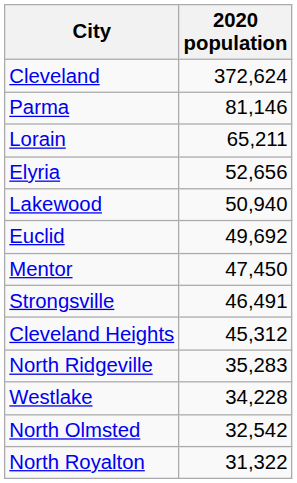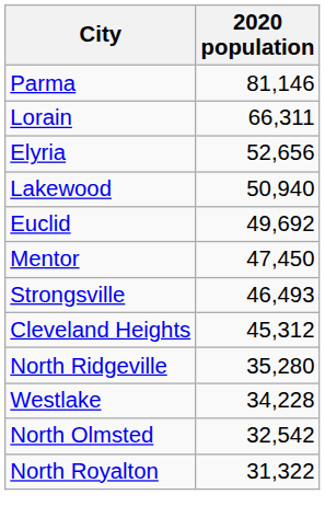 <table class="wikitable">
 <tr>
 <th>City</th>
 <th>2020<br>population</th>
-</tr>
-<tr>
-<td><a href='#'>Cleveland</a></td>
-<td align="right">372,624</td>
 </tr>
 <tr>
 <td><a href='#'>Parma</a></td>
 <td align="right">81,146</td>
 </tr>
 <tr>
 <td><a href='#'>Lorain</a></td>
-<td align="right">65,211</td>
+<td align="right">66,311</td>
 </tr>
 <tr>
 <td><a href='#'>Elyria</a></td>
 <td align="right">52,656</td>
 </tr>
 <tr>
 <td><a href='#'>Lakewood</a></td>
 <td align="right">50,940</td>
 </tr>
 <tr>
 <td><a href='#'>Euclid</a></td>
 <td align="right">49,692</td>
 </tr>
 <tr>
 <td><a href='#'>Mentor</a></td>
 <td align="right">47,450</td>
 </tr>
 <tr>
 <td><a href='#'>Strongsville</a></td>
-<td align="right">46,491</td>
+<td align="right">46,493</td>
 </tr>
 <tr>
 <td><a href='#'>Cleveland Heights</a></td>
 <td align="right">45,312</td>
 </tr>
 <tr>
 <td><a href='#'>North Ridgeville</a></td>
-<td align="right">35,283</td>
+<td align="right">35,280</td>
 </tr>
 <tr>
 <td><a href='#'>Westlake</a></td>
 <td align="right">34,228</td>
 </tr>
 <tr>
 <td><a href='#'>North Olmsted</a></td>
 <td align="right">32,542</td>
 </tr>
 <tr>
 <td><a href='#'>North Royalton</a></td>
 <td align="right">31,322</td>
 </tr>
 </table>
